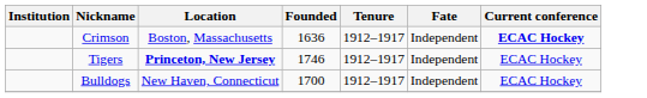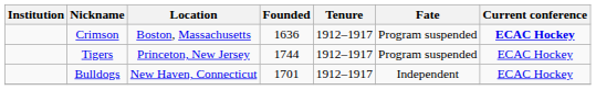 <table class="wikitable sortable" style="text-align: center;">
 <tr>
 <th>Institution</th>
 <th>Nickname</th>
 <th>Location</th>
 <th>Founded</th>
 <th>Tenure</th>
 <th>Fate</th>
 <th>Current conference</th>
 </tr>
 <tr>
 <td></td>
 <td><a href='#'>Crimson</a></td>
 <td><a href='#'>Boston</a>, <a href='#'>Massachusetts</a></td>
 <td>1636</td>
 <td>1912–1917</td>
-<td>Independent</td>
+<td>Program suspended</td>
 <td><strong><a href='#'>ECAC Hockey</a></strong></td>
 </tr>
 <tr>
 <td></td>
 <td><a href='#'>Tigers</a></td>
-<td><strong><a href='#'>Princeton, New Jersey</a></strong></td>
-<td>1746</td>
+<td><a href='#'>Princeton, New Jersey</a></td>
+<td>1744</td>
 <td>1912–1917</td>
-<td>Independent</td>
+<td>Program suspended</td>
 <td><a href='#'>ECAC Hockey</a></td>
 </tr>
 <tr>
 <td></td>
 <td><a href='#'>Bulldogs</a></td>
 <td><a href='#'>New Haven, Connecticut</a></td>
-<td>1700</td>
+<td>1701</td>
 <td>1912–1917</td>
 <td>Independent</td>
 <td><a href='#'>ECAC Hockey</a></td>
 </tr>
 <tr>
 </tr>
 </table>
